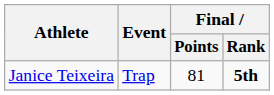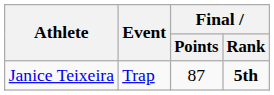 <table class=wikitable style=font-size:90%;text-align:center>
 <tr>
 <th rowspan=2>Athlete</th>
 <th rowspan=2>Event</th>
 <th colspan=2>Final / </th>
 </tr>
 <tr style=font-size:95%>
 <th>Points</th>
 <th>Rank</th>
 </tr>
 <tr>
 <td align=left><a href='#'>Janice Teixeira</a></td>
 <td align=left><a href='#'>Trap</a></td>
-<td>81</td>
+<td>87</td>
 <td><strong>5th</strong></td>
 </tr>
 </table>
